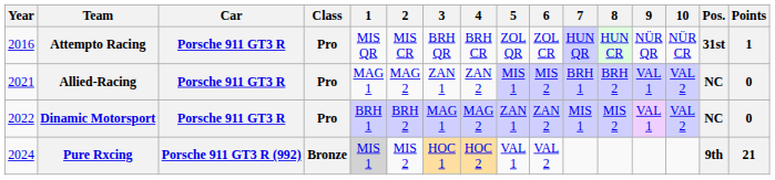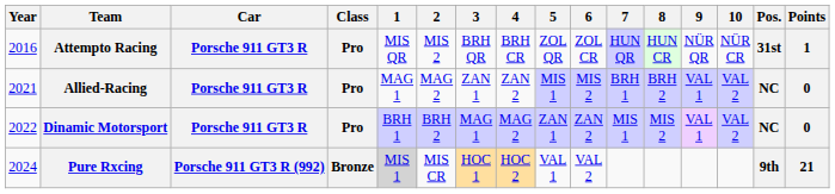 <table class="wikitable" border="1" style="text-align:center; font-size:90%;">
 <tr>
 <th>Year</th>
 <th>Team</th>
 <th>Car</th>
 <th>Class</th>
 <th>1</th>
 <th>2</th>
 <th>3</th>
 <th>4</th>
 <th>5</th>
 <th>6</th>
 <th>7</th>
 <th>8</th>
 <th>9</th>
 <th>10</th>
 <th>Pos.</th>
 <th>Points</th>
 </tr>
 <tr>
 <td><a href='#'>2016</a></td>
 <th>Attempto Racing</th>
 <th><a href='#'>Porsche 911 GT3 R</a></th>
 <th>Pro</th>
 <td><a href='#'>MIS<br>QR</a></td>
-<td><a href='#'>MIS<br>CR</a></td>
+<td><a href='#'>MIS<br>2</a></td>
 <td><a href='#'>BRH<br>QR</a></td>
 <td><a href='#'>BRH<br>CR</a></td>
 <td><a href='#'>ZOL<br>QR</a></td>
 <td><a href='#'>ZOL<br>CR</a></td>
 <td style="background:#CFCFFF;"><a href='#'>HUN<br>QR</a><br></td>
 <td style="background:#DFFFDF;"><a href='#'>HUN<br>CR</a><br></td>
 <td><a href='#'>NÜR<br>QR</a></td>
 <td><a href='#'>NÜR<br>CR</a></td>
 <th>31st</th>
 <th>1</th>
 </tr>
 <tr>
 <td><a href='#'>2021</a></td>
 <th>Allied-Racing</th>
 <th><a href='#'>Porsche 911 GT3 R</a></th>
 <th>Pro</th>
 <td><a href='#'>MAG<br>1</a></td>
 <td><a href='#'>MAG<br>2</a></td>
 <td><a href='#'>ZAN<br>1</a></td>
 <td><a href='#'>ZAN<br>2</a></td>
 <td style="background:#CFCFFF;"><a href='#'>MIS<br>1</a><br></td>
 <td style="background:#CFCFFF;"><a href='#'>MIS<br>2</a><br></td>
 <td style="background:#CFCFFF;"><a href='#'>BRH<br>1</a><br></td>
 <td style="background:#CFCFFF;"><a href='#'>BRH<br>2</a><br></td>
 <td style="background:#CFCFFF;"><a href='#'>VAL<br>1</a><br></td>
 <td style="background:#CFCFFF;"><a href='#'>VAL <br>2</a><br></td>
 <th>NC</th>
 <th>0</th>
 </tr>
 <tr>
 <td><a href='#'>2022</a></td>
 <th><a href='#'>Dinamic Motorsport</a></th>
 <th><a href='#'>Porsche 911 GT3 R</a></th>
 <th>Pro</th>
 <td style="background:#CFCFFF;"><a href='#'>BRH<br>1</a><br></td>
 <td style="background:#CFCFFF;"><a href='#'>BRH<br>2</a><br></td>
 <td style="background:#CFCFFF;"><a href='#'>MAG<br>1</a><br></td>
 <td style="background:#CFCFFF;"><a href='#'>MAG<br>2</a><br></td>
 <td style="background:#CFCFFF;"><a href='#'>ZAN<br>1</a><br></td>
 <td style="background:#CFCFFF;"><a href='#'>ZAN<br>2</a><br></td>
 <td style="background:#CFCFFF;"><a href='#'>MIS<br>1</a><br></td>
 <td style="background:#CFCFFF;"><a href='#'>MIS<br>2</a><br></td>
 <td style="background:#EFCFFF;"><a href='#'>VAL<br>1</a><br></td>
 <td style="background:#CFCFFF;"><a href='#'>VAL <br>2</a><br></td>
 <th>NC</th>
 <th>0</th>
 </tr>
 <tr>
 <td><a href='#'>2024</a></td>
 <th><a href='#'>Pure Rxcing</a></th>
 <th><a href='#'>Porsche 911 GT3 R (992)</a></th>
 <th>Bronze</th>
 <td style="background: lightgrey;"><a href='#'>MIS<br>1</a></td>
-<td><a href='#'>MIS<br>2</a></td>
+<td><a href='#'>MIS<br>CR</a></td>
 <td style="background:#FFDF9F;"><a href='#'>HOC<br>1</a><br></td>
 <td style="background:#FFDF9F;"><a href='#'>HOC<br>2</a><br></td>
 <td><a href='#'>VAL<br>1</a></td>
 <td><a href='#'>VAL<br>2</a></td>
 <td></td>
 <td></td>
 <td></td>
 <td></td>
 <th>9th</th>
 <th>21</th>
 </tr>
 </table>
